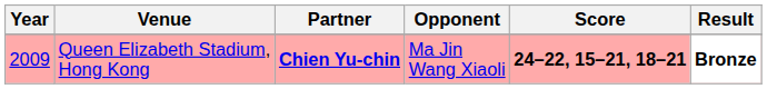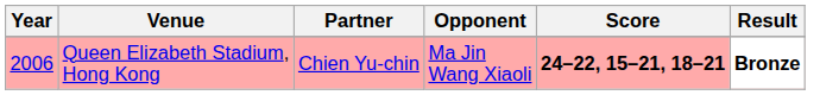 <table class="sortable wikitable" style="font-size: 90%;">
 <tr>
 <th>Year</th>
 <th>Venue</th>
 <th>Partner</th>
 <th>Opponent</th>
 <th>Score</th>
 <th>Result</th>
 </tr>
 <tr>
 </tr>
 <tr style="background:#FFAAAA">
-<td align="center"><a href='#'>2009</a></td>
+<td align="center"><a href='#'>2006</a></td>
 <td align="left"><a href='#'>Queen Elizabeth Stadium</a>,<br><a href='#'>Hong Kong</a></td>
-<td align="left"><strong> <a href='#'>Chien Yu-chin</a></strong></td>
+<td align="left"> <a href='#'>Chien Yu-chin</a></td>
 <td align="left"> <a href='#'>Ma Jin</a><br> <a href='#'>Wang Xiaoli</a></td>
 <td align="left"><strong>24–22, 15–21, 18–21</strong></td>
 <td style="text-align:left; background:white"> <strong>Bronze</strong></td>
 </tr>
 </table>
